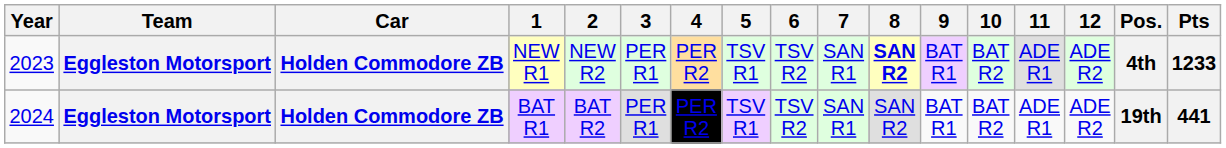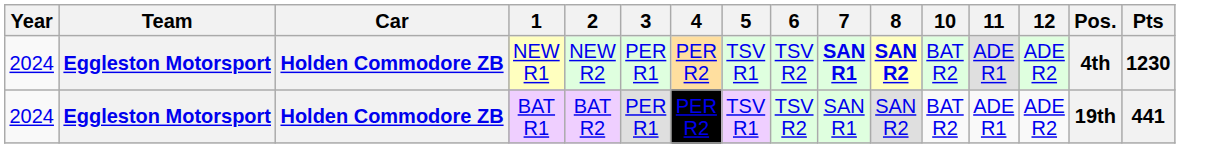 <table class="wikitable" style="text-align:center; font-size:85%">
 <tr>
 <th>Year</th>
 <th>Team</th>
 <th>Car</th>
 <th>1</th>
 <th>2</th>
 <th>3</th>
 <th>4</th>
 <th>5</th>
 <th>6</th>
 <th>7</th>
 <th>8</th>
-<th>9</th>
 <th>10</th>
 <th>11</th>
 <th>12</th>
 <th>Pos.</th>
 <th>Pts</th>
 </tr>
 <tr>
-<td><a href='#'>2023</a></td>
+<td><a href='#'>2024</a></td>
 <th><a href='#'>Eggleston Motorsport</a></th>
 <th><a href='#'>Holden Commodore ZB</a></th>
 <td style="background:#ffffbf"><a href='#'>NEW<br>R1</a><br></td>
 <td style="background:#dfffdf"><a href='#'>NEW<br>R2</a><br></td>
 <td style="background:#dfffdf"><a href='#'>PER<br>R1</a><br></td>
 <td style="background:#ffdf9f"><a href='#'>PER<br>R2</a><br></td>
 <td style="background:#dfffdf"><a href='#'>TSV<br>R1</a><br></td>
 <td style="background:#dfffdf"><a href='#'>TSV<br>R2</a><br></td>
-<td style="background:#dfffdf"><a href='#'>SAN<br>R1</a><br></td>
+<td style="background:#dfffdf"><strong><a href='#'>SAN<br>R1</a><br></strong></td>
 <td style="background:#ffffbf"><strong><a href='#'>SAN<br>R2</a><br></strong></td>
-<td style="background:#efcfff"><a href='#'>BAT<br>R1</a><br></td>
 <td style="background:#dfffdf"><a href='#'>BAT<br>R2</a><br></td>
 <td style="background:#dfdfdf"><a href='#'>ADE<br>R1</a><br></td>
 <td style="background:#dfffdf"><a href='#'>ADE<br>R2</a><br></td>
 <th>4th</th>
-<th>1233</th>
+<th>1230</th>
 </tr>
 <tr>
 <td><a href='#'>2024</a></td>
 <th><a href='#'>Eggleston Motorsport</a></th>
 <th><a href='#'>Holden Commodore ZB</a></th>
 <td style="background:#efcfff"><a href='#'>BAT<br>R1</a><br><strong></strong></td>
 <td style="background:#efcfff"><a href='#'>BAT<br>R2</a><br></td>
 <td style="background:#dfdfdf"><a href='#'>PER<br>R1</a><br><strong></strong></td>
 <td style="background:#000000; color:white;"><a href='#'>PER<br>R2</a><br></td>
 <td style="background:#efcfff"><a href='#'>TSV<br>R1</a><br></td>
 <td style="background:#dfffdf"><a href='#'>TSV<br>R2</a><br></td>
 <td style="background:#dfffdf"><a href='#'>SAN<br>R1</a><br></td>
 <td style="background:#dfdfdf"><a href='#'>SAN<br>R2</a><br></td>
-<td><a href='#'>BAT<br>R1</a><br></td>
 <td><a href='#'>BAT<br>R2</a><br></td>
 <td><a href='#'>ADE<br>R1</a><br></td>
 <td><a href='#'>ADE<br>R2</a><br></td>
 <th>19th</th>
 <th>441</th>
 </tr>
 </table>
